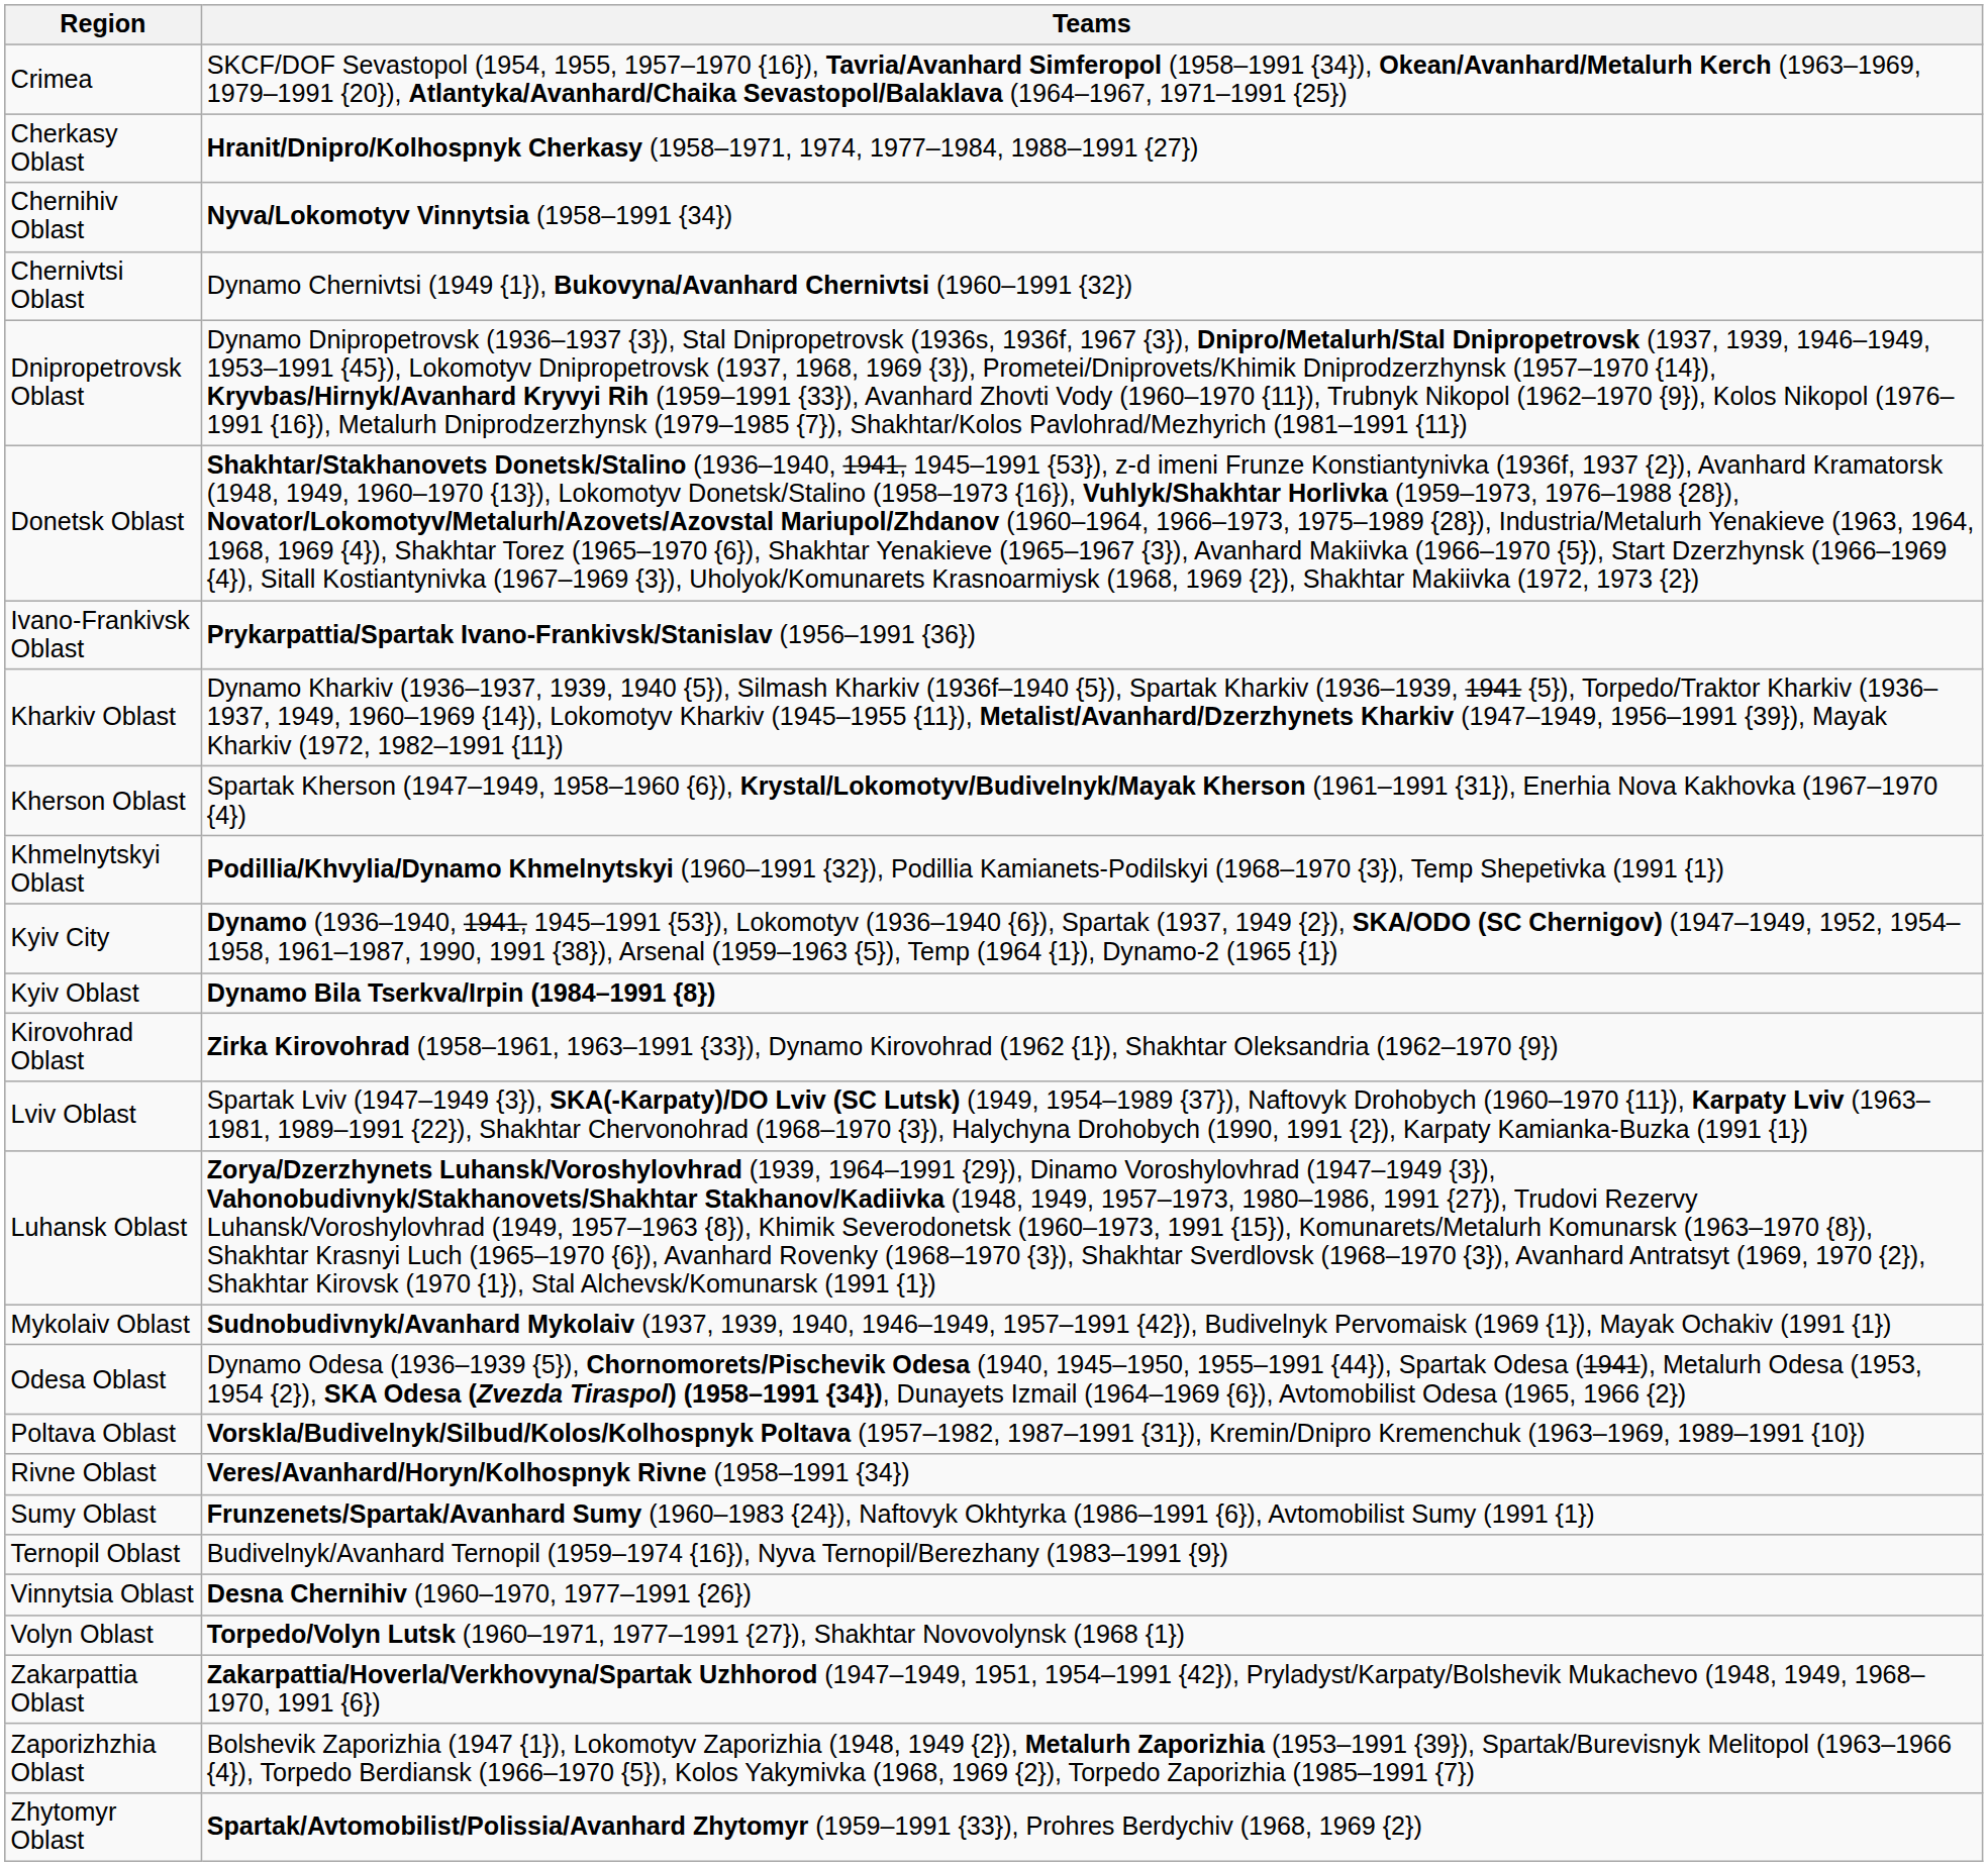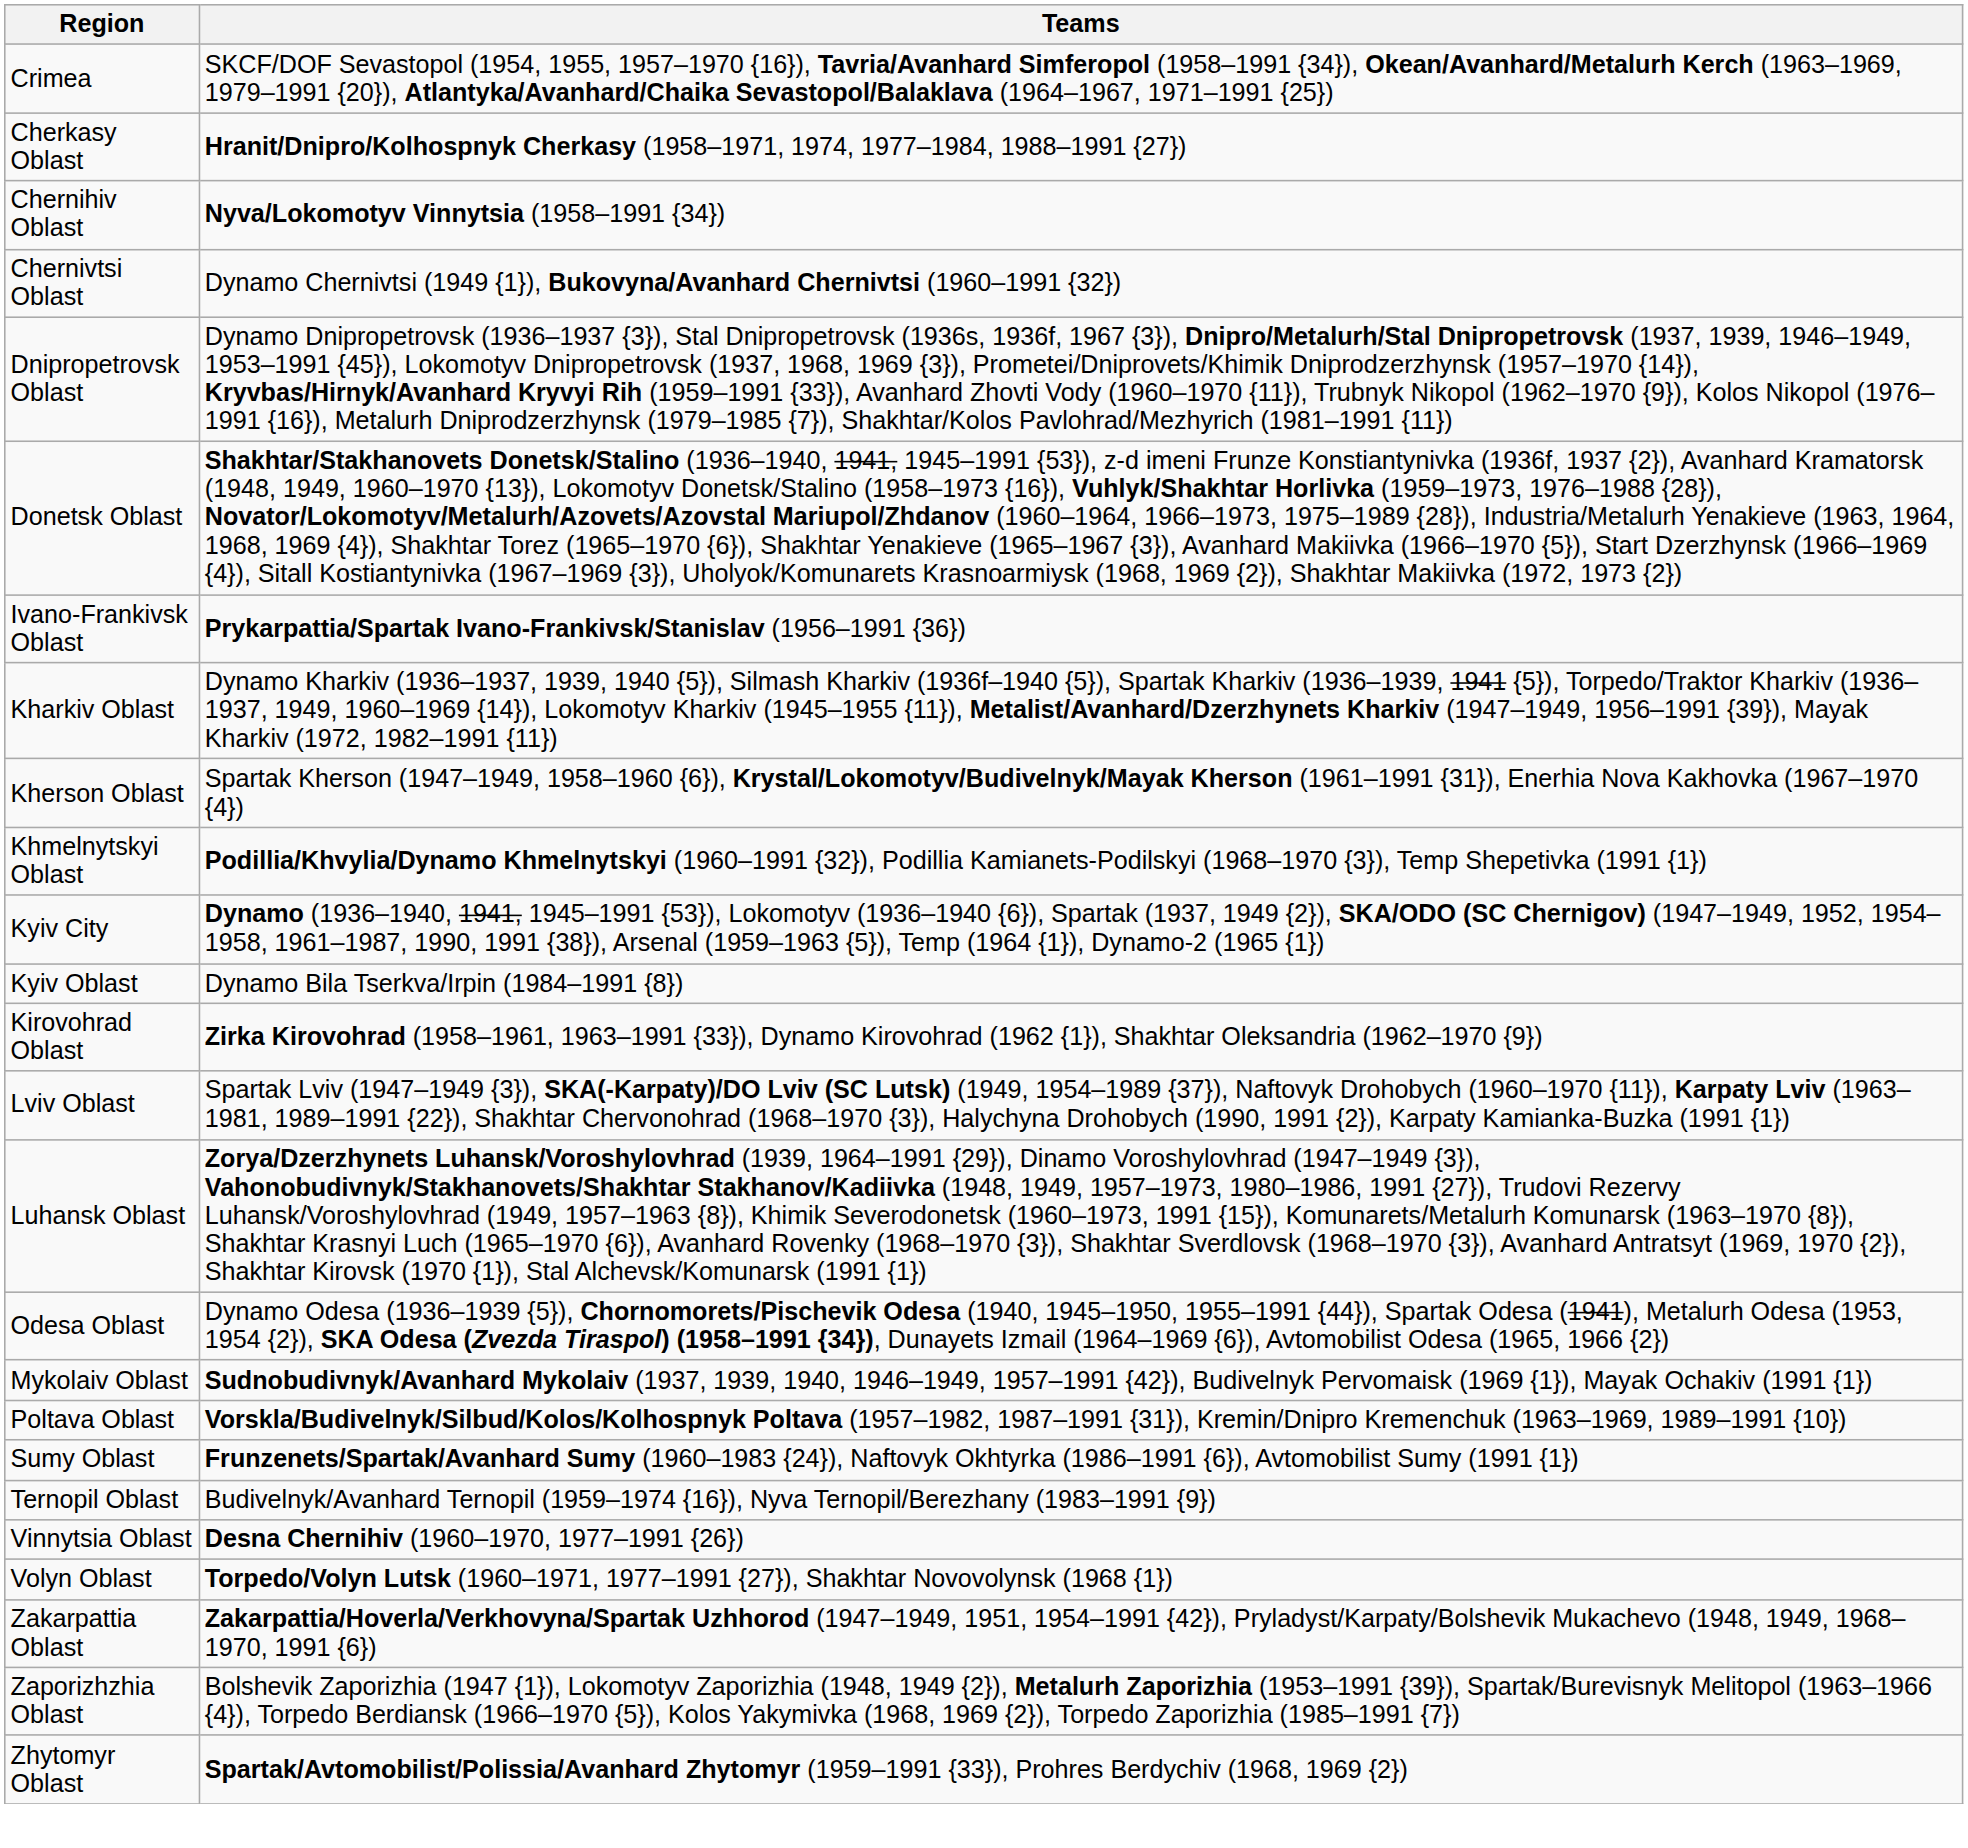 <table class="wikitable mw-collapsible mw-collapsed">
 <tr>
 <th>Region</th>
 <th>Teams</th>
 </tr>
 <tr>
 <td>Crimea</td>
 <td>SKCF/DOF Sevastopol (1954, 1955, 1957–1970 {16}), <strong>Tavria/Avanhard Simferopol</strong> (1958–1991 {34}), <strong>Okean/Avanhard/Metalurh Kerch</strong> (1963–1969, 1979–1991 {20}), <strong>Atlantyka/Avanhard/Chaika Sevastopol/Balaklava</strong> (1964–1967, 1971–1991 {25})</td>
 </tr>
 <tr>
 <td>Cherkasy Oblast</td>
 <td><strong>Hranit/Dnipro/Kolhospnyk Cherkasy</strong> (1958–1971, 1974, 1977–1984, 1988–1991 {27})</td>
 </tr>
 <tr>
 <td>Chernihiv Oblast</td>
 <td><strong>Nyva/Lokomotyv Vinnytsia</strong> (1958–1991 {34})</td>
 </tr>
 <tr>
 <td>Chernivtsi Oblast</td>
 <td>Dynamo Chernivtsi (1949 {1}), <strong>Bukovyna/Avanhard Chernivtsi</strong> (1960–1991 {32})</td>
 </tr>
 <tr>
 <td>Dnipropetrovsk Oblast</td>
 <td>Dynamo Dnipropetrovsk (1936–1937 {3}), Stal Dnipropetrovsk (1936s, 1936f, 1967 {3}), <strong>Dnipro/Metalurh/Stal Dnipropetrovsk</strong> (1937, 1939, 1946–1949, 1953–1991 {45}), Lokomotyv Dnipropetrovsk (1937, 1968, 1969 {3}), Prometei/Dniprovets/Khimik Dniprodzerzhynsk (1957–1970 {14}), <strong>Kryvbas/Hirnyk/Avanhard Kryvyi Rih</strong> (1959–1991 {33}), Avanhard Zhovti Vody (1960–1970 {11}), Trubnyk Nikopol (1962–1970 {9}), Kolos Nikopol (1976–1991 {16}), Metalurh Dniprodzerzhynsk (1979–1985 {7}), Shakhtar/Kolos Pavlohrad/Mezhyrich (1981–1991 {11})</td>
 </tr>
 <tr>
 <td>Donetsk Oblast</td>
 <td><strong>Shakhtar/Stakhanovets Donetsk/Stalino</strong> (1936–1940, <del>1941,</del> 1945–1991 {53}), z-d imeni Frunze Konstiantynivka (1936f, 1937 {2}), Avanhard Kramatorsk (1948, 1949, 1960–1970 {13}), Lokomotyv Donetsk/Stalino (1958–1973 {16}), <strong>Vuhlyk/Shakhtar Horlivka</strong> (1959–1973, 1976–1988 {28}), <strong>Novator/Lokomotyv/Metalurh/Azovets/Azovstal Mariupol/Zhdanov</strong> (1960–1964, 1966–1973, 1975–1989 {28}), Industria/Metalurh Yenakieve (1963, 1964, 1968, 1969 {4}), Shakhtar Torez (1965–1970 {6}), Shakhtar Yenakieve (1965–1967 {3}), Avanhard Makiivka (1966–1970 {5}), Start Dzerzhynsk (1966–1969 {4}), Sitall Kostiantynivka (1967–1969 {3}), Uholyok/Komunarets Krasnoarmiysk (1968, 1969 {2}), Shakhtar Makiivka (1972, 1973 {2})</td>
 </tr>
 <tr>
 <td>Ivano-Frankivsk Oblast</td>
 <td><strong>Prykarpattia/Spartak Ivano-Frankivsk/Stanislav</strong> (1956–1991 {36})</td>
 </tr>
 <tr>
 <td>Kharkiv Oblast</td>
 <td>Dynamo Kharkiv (1936–1937, 1939, 1940 {5}), Silmash Kharkiv (1936f–1940 {5}), Spartak Kharkiv (1936–1939, <del>1941</del> {5}), Torpedo/Traktor Kharkiv (1936–1937, 1949, 1960–1969 {14}), Lokomotyv Kharkiv (1945–1955 {11}), <strong>Metalist/Avanhard/Dzerzhynets Kharkiv</strong> (1947–1949, 1956–1991 {39}), Mayak Kharkiv (1972, 1982–1991 {11})</td>
 </tr>
 <tr>
 <td>Kherson Oblast</td>
 <td>Spartak Kherson (1947–1949, 1958–1960 {6}), <strong>Krystal/Lokomotyv/Budivelnyk/Mayak Kherson</strong> (1961–1991 {31}), Enerhia Nova Kakhovka (1967–1970 {4})</td>
 </tr>
 <tr>
 <td>Khmelnytskyi Oblast</td>
 <td><strong>Podillia/Khvylia/Dynamo Khmelnytskyi</strong> (1960–1991 {32}), Podillia Kamianets-Podilskyi (1968–1970 {3}), Temp Shepetivka (1991 {1})</td>
 </tr>
 <tr>
 <td>Kyiv City</td>
 <td><strong>Dynamo</strong> (1936–1940, <del>1941,</del> 1945–1991 {53}), Lokomotyv (1936–1940 {6}), Spartak (1937, 1949 {2}), <strong>SKA/ODO (SC Chernigov)</strong> (1947–1949, 1952, 1954–1958, 1961–1987, 1990, 1991 {38}), Arsenal (1959–1963 {5}), Temp (1964 {1}), Dynamo-2 (1965 {1})</td>
 </tr>
 <tr>
 <td>Kyiv Oblast</td>
-<td><strong>Dynamo Bila Tserkva/Irpin (1984–1991 {8})</strong></td>
+<td>Dynamo Bila Tserkva/Irpin (1984–1991 {8})</td>
 </tr>
 <tr>
 <td>Kirovohrad Oblast</td>
 <td><strong>Zirka Kirovohrad</strong> (1958–1961, 1963–1991 {33}), Dynamo Kirovohrad (1962 {1}), Shakhtar Oleksandria (1962–1970 {9})</td>
 </tr>
 <tr>
 <td>Lviv Oblast</td>
 <td>Spartak Lviv (1947–1949 {3}), <strong>SKA(-Karpaty)/DO Lviv (SC Lutsk)</strong> (1949, 1954–1989 {37}), Naftovyk Drohobych (1960–1970 {11}), <strong>Karpaty Lviv</strong> (1963–1981, 1989–1991 {22}), Shakhtar Chervonohrad (1968–1970 {3}), Halychyna Drohobych (1990, 1991 {2}), Karpaty Kamianka-Buzka (1991 {1})</td>
 </tr>
 <tr>
 <td>Luhansk Oblast</td>
 <td><strong>Zorya/Dzerzhynets Luhansk/Voroshylovhrad</strong> (1939, 1964–1991 {29}), Dinamo Voroshylovhrad (1947–1949 {3}), <strong>Vahonobudivnyk/Stakhanovets/Shakhtar Stakhanov/Kadiivka</strong> (1948, 1949, 1957–1973, 1980–1986, 1991 {27}), Trudovi Rezervy Luhansk/Voroshylovhrad (1949, 1957–1963 {8}), Khimik Severodonetsk (1960–1973, 1991 {15}), Komunarets/Metalurh Komunarsk (1963–1970 {8}), Shakhtar Krasnyi Luch (1965–1970 {6}), Avanhard Rovenky (1968–1970 {3}), Shakhtar Sverdlovsk (1968–1970 {3}), Avanhard Antratsyt (1969, 1970 {2}), Shakhtar Kirovsk (1970 {1}), Stal Alchevsk/Komunarsk (1991 {1})</td>
 </tr>
 <tr>
+<td>Odesa Oblast</td>
+<td>Dynamo Odesa (1936–1939 {5}), <strong>Chornomorets/Pischevik Odesa</strong> (1940, 1945–1950, 1955–1991 {44}), Spartak Odesa (<del>1941</del>), Metalurh Odesa (1953, 1954 {2}), <strong>SKA Odesa (<em>Zvezda Tiraspol</em>) (1958–1991 {34})</strong>, Dunayets Izmail (1964–1969 {6}), Avtomobilist Odesa (1965, 1966 {2})</td>
+</tr>
+<tr>
 <td>Mykolaiv Oblast</td>
 <td><strong>Sudnobudivnyk/Avanhard Mykolaiv</strong> (1937, 1939, 1940, 1946–1949, 1957–1991 {42}), Budivelnyk Pervomaisk (1969 {1}), Mayak Ochakiv (1991 {1})</td>
 </tr>
 <tr>
-<td>Odesa Oblast</td>
-<td>Dynamo Odesa (1936–1939 {5}), <strong>Chornomorets/Pischevik Odesa</strong> (1940, 1945–1950, 1955–1991 {44}), Spartak Odesa (<del>1941</del>), Metalurh Odesa (1953, 1954 {2}), <strong>SKA Odesa (<em>Zvezda Tiraspol</em>) (1958–1991 {34})</strong>, Dunayets Izmail (1964–1969 {6}), Avtomobilist Odesa (1965, 1966 {2})</td>
-</tr>
-<tr>
 <td>Poltava Oblast</td>
 <td><strong>Vorskla/Budivelnyk/Silbud/Kolos/Kolhospnyk Poltava</strong> (1957–1982, 1987–1991 {31}), Kremin/Dnipro Kremenchuk (1963–1969, 1989–1991 {10})</td>
-</tr>
-<tr>
-<td>Rivne Oblast</td>
-<td><strong>Veres/Avanhard/Horyn/Kolhospnyk Rivne</strong> (1958–1991 {34})</td>
 </tr>
 <tr>
 <td>Sumy Oblast</td>
 <td><strong>Frunzenets/Spartak/Avanhard Sumy</strong> (1960–1983 {24}), Naftovyk Okhtyrka (1986–1991 {6}), Avtomobilist Sumy (1991 {1})</td>
 </tr>
 <tr>
 <td>Ternopil Oblast</td>
 <td>Budivelnyk/Avanhard Ternopil (1959–1974 {16}), Nyva Ternopil/Berezhany (1983–1991 {9})</td>
 </tr>
 <tr>
 <td>Vinnytsia Oblast</td>
 <td><strong>Desna Chernihiv</strong> (1960–1970, 1977–1991 {26})</td>
 </tr>
 <tr>
 <td>Volyn Oblast</td>
 <td><strong>Torpedo/Volyn Lutsk</strong> (1960–1971, 1977–1991 {27}), Shakhtar Novovolynsk (1968 {1})</td>
 </tr>
 <tr>
 <td>Zakarpattia Oblast</td>
 <td><strong>Zakarpattia/Hoverla/Verkhovyna/Spartak Uzhhorod</strong> (1947–1949, 1951, 1954–1991 {42}), Pryladyst/Karpaty/Bolshevik Mukachevo (1948, 1949, 1968–1970, 1991 {6})</td>
 </tr>
 <tr>
 <td>Zaporizhzhia Oblast</td>
 <td>Bolshevik Zaporizhia (1947 {1}), Lokomotyv Zaporizhia (1948, 1949 {2}), <strong>Metalurh Zaporizhia</strong> (1953–1991 {39}), Spartak/Burevisnyk Melitopol (1963–1966 {4}), Torpedo Berdiansk (1966–1970 {5}), Kolos Yakymivka (1968, 1969 {2}), Torpedo Zaporizhia (1985–1991 {7})</td>
 </tr>
 <tr>
 <td>Zhytomyr Oblast</td>
 <td><strong>Spartak/Avtomobilist/Polissia/Avanhard Zhytomyr</strong> (1959–1991 {33}), Prohres Berdychiv (1968, 1969 {2})</td>
 </tr>
 </table>
